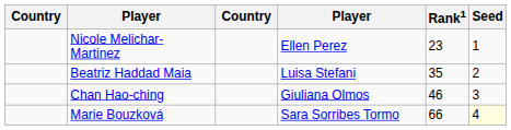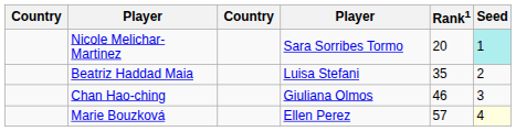 <table class="sortable wikitable">
 <tr>
 <th width="70">Country</th>
 <th width="175">Player</th>
 <th width="70">Country</th>
 <th width="175">Player</th>
 <th>Rank<sup>1</sup></th>
 <th>Seed</th>
 </tr>
 <tr>
 <td></td>
 <td><a href='#'>Nicole Melichar-Martinez</a></td>
 <td></td>
-<td><a href='#'>Ellen Perez</a></td>
-<td>23</td>
-<td>1</td>
+<td><a href='#'>Sara Sorribes Tormo</a></td>
+<td>20</td>
+<td style="background: paleturquoise;">1</td>
 </tr>
 <tr>
 <td></td>
 <td><a href='#'>Beatriz Haddad Maia</a></td>
 <td></td>
 <td><a href='#'>Luisa Stefani</a></td>
 <td>35</td>
 <td>2</td>
 </tr>
 <tr>
 <td></td>
 <td><a href='#'>Chan Hao-ching</a></td>
 <td></td>
 <td><a href='#'>Giuliana Olmos</a></td>
 <td>46</td>
 <td>3</td>
 </tr>
 <tr>
 <td></td>
 <td><a href='#'>Marie Bouzková</a></td>
 <td></td>
-<td><a href='#'>Sara Sorribes Tormo</a></td>
-<td>66</td>
+<td><a href='#'>Ellen Perez</a></td>
+<td>57</td>
 <td style="background: lightyellow;">4</td>
 </tr>
 </table>
